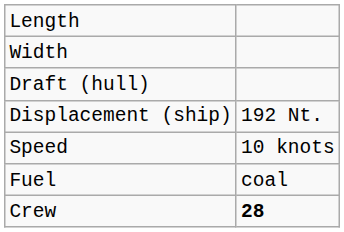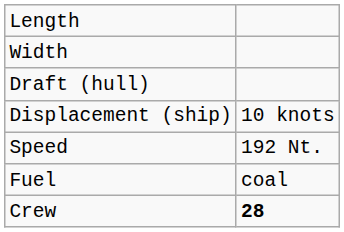 <table class="sortable wikitable">
 <tr>
 <td>Length</td>
 <td></td>
 </tr>
 <tr>
 <td>Width</td>
 <td></td>
 </tr>
 <tr>
 <td>Draft (hull)</td>
 <td></td>
 </tr>
 <tr>
 <td>Displacement (ship)</td>
-<td> 192 Nt.</td>
+<td>10 knots</td>
 </tr>
 <tr>
 <td>Speed</td>
-<td>10 knots</td>
+<td> 192 Nt.</td>
 </tr>
 <tr>
 <td>Fuel</td>
 <td>coal</td>
 </tr>
 <tr>
 <td>Crew</td>
 <td><strong>28</strong></td>
 </tr>
 </table>
